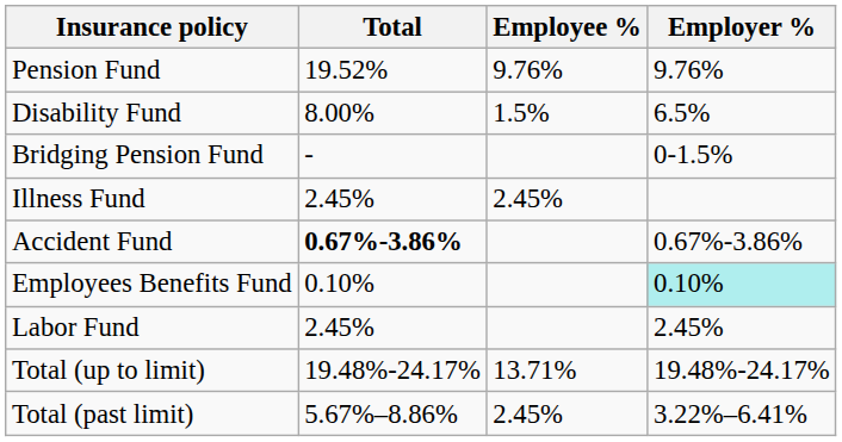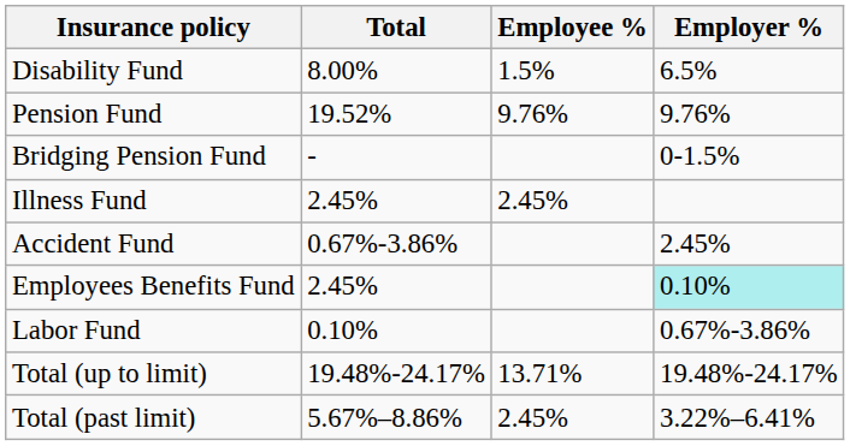 <table class="wikitable">
 <tr>
 <th>Insurance policy</th>
 <th>Total</th>
 <th>Employee %</th>
 <th>Employer %</th>
 </tr>
 <tr>
+<td>Disability Fund</td>
+<td>8.00%</td>
+<td>1.5%</td>
+<td>6.5%</td>
+</tr>
+<tr>
 <td>Pension Fund</td>
 <td>19.52%</td>
 <td>9.76%</td>
 <td>9.76%</td>
-</tr>
-<tr>
-<td>Disability Fund</td>
-<td>8.00%</td>
-<td>1.5%</td>
-<td>6.5%</td>
 </tr>
 <tr>
 <td>Bridging Pension Fund</td>
 <td>-</td>
 <td></td>
 <td>0-1.5%</td>
 </tr>
 <tr>
 <td>Illness Fund</td>
 <td>2.45%</td>
 <td>2.45%</td>
 <td></td>
 </tr>
 <tr>
 <td>Accident Fund</td>
-<td><strong>0.67%-3.86%</strong></td>
+<td>0.67%-3.86%</td>
 <td></td>
-<td>0.67%-3.86%</td>
+<td>2.45%</td>
 </tr>
 <tr>
 <td>Employees Benefits Fund</td>
-<td>0.10%</td>
+<td>2.45%</td>
 <td></td>
 <td style="background: paleturquoise;">0.10%</td>
 </tr>
 <tr>
 <td>Labor Fund</td>
-<td>2.45%</td>
+<td>0.10%</td>
 <td></td>
-<td>2.45%</td>
+<td>0.67%-3.86%</td>
 </tr>
 <tr>
 <td>Total (up to limit)</td>
 <td>19.48%-24.17%</td>
 <td>13.71%</td>
 <td>19.48%-24.17%</td>
 </tr>
 <tr>
 <td>Total (past limit)</td>
 <td>5.67%–8.86%</td>
 <td>2.45%</td>
 <td>3.22%–6.41%</td>
 </tr>
 </table>
